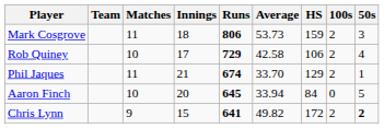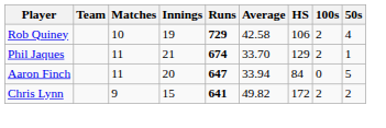 <table class="wikitable">
 <tr>
 <th>Player</th>
 <th>Team</th>
 <th>Matches</th>
 <th>Innings</th>
 <th>Runs</th>
 <th>Average</th>
 <th>HS</th>
 <th>100s</th>
 <th>50s</th>
 </tr>
 <tr>
-<td><a href='#'>Mark Cosgrove</a></td>
-<td></td>
-<td>11</td>
-<td>18</td>
-<td><strong>806</strong></td>
-<td>53.73</td>
-<td>159</td>
-<td>2</td>
-<td>3</td>
-</tr>
-<tr>
 <td><a href='#'>Rob Quiney</a></td>
 <td></td>
 <td>10</td>
-<td>17</td>
+<td>19</td>
 <td><strong>729</strong></td>
 <td>42.58</td>
 <td>106</td>
 <td>2</td>
 <td>4</td>
 </tr>
 <tr>
 <td><a href='#'>Phil Jaques</a></td>
 <td></td>
 <td>11</td>
 <td>21</td>
 <td><strong>674</strong></td>
 <td>33.70</td>
 <td>129</td>
 <td>2</td>
 <td>1</td>
 </tr>
 <tr>
 <td><a href='#'>Aaron Finch</a></td>
 <td></td>
-<td>10</td>
+<td>11</td>
 <td>20</td>
-<td><strong>645</strong></td>
+<td><strong>647</strong></td>
 <td>33.94</td>
 <td>84</td>
 <td>0</td>
 <td>5</td>
 </tr>
 <tr>
 <td><a href='#'>Chris Lynn</a></td>
 <td></td>
 <td>9</td>
 <td>15</td>
 <td><strong>641</strong></td>
 <td>49.82</td>
 <td>172</td>
 <td>2</td>
-<td><strong>2</strong></td>
+<td>2</td>
 </tr>
 </table>
